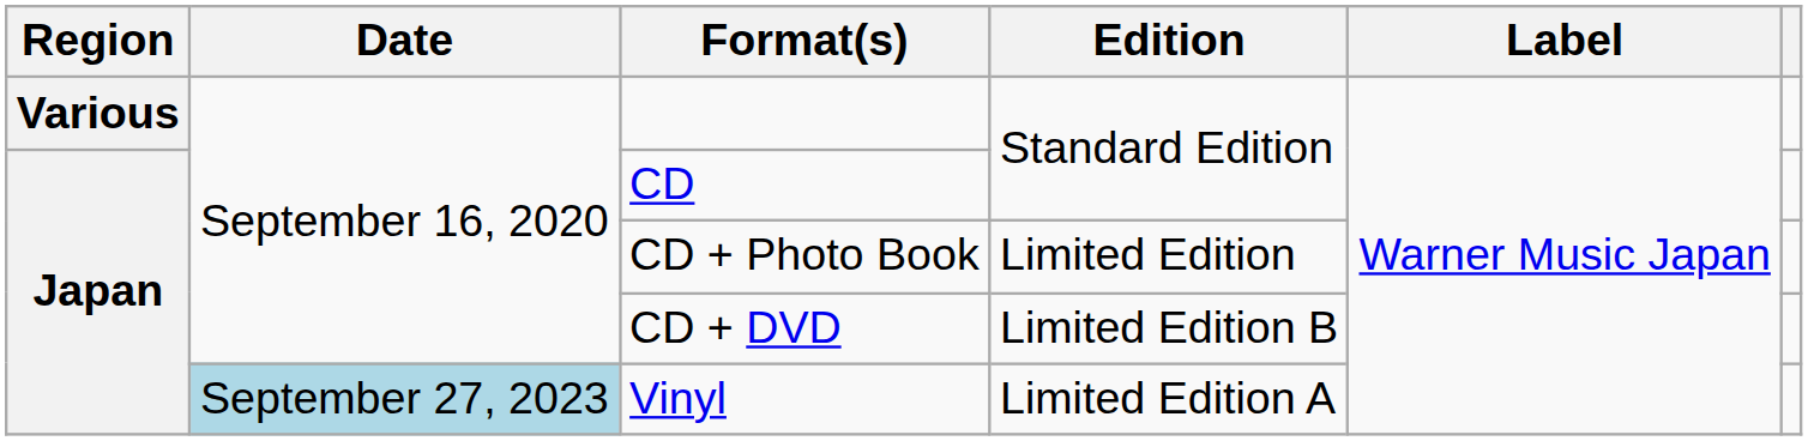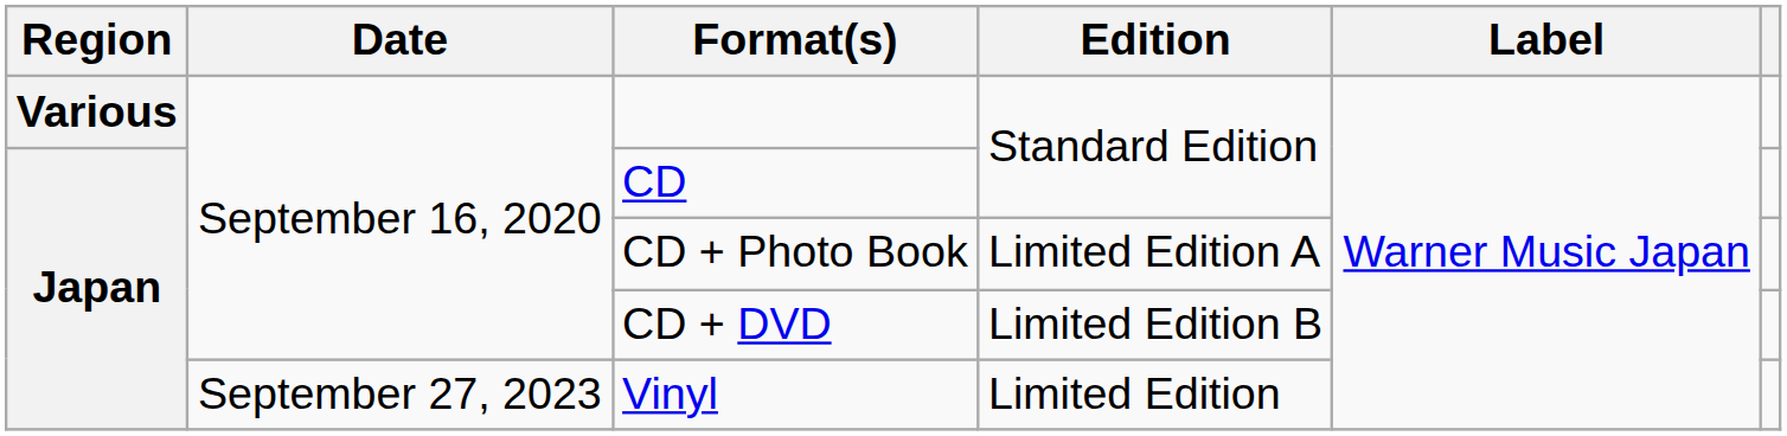 <table class="wikitable plainrowheaders" border="1">
 <tr>
 <th>Region</th>
 <th>Date</th>
 <th>Format(s)</th>
 <th>Edition</th>
 <th>Label</th>
 <th></th>
 </tr>
 <tr>
 <th scope="row">Various</th>
 <td rowspan="4">September 16, 2020</td>
 <td></td>
 <td rowspan="2">Standard Edition</td>
 <td rowspan="5"><a href='#'>Warner Music Japan</a></td>
 <td style="text-align:center;"></td>
 </tr>
 <tr>
 <th scope="row" rowspan="4">Japan</th>
 <td><a href='#'>CD</a></td>
 <td style="text-align:center;"></td>
 </tr>
 <tr>
 <td>CD + Photo Book</td>
-<td>Limited Edition</td>
+<td>Limited Edition A</td>
 <td style="text-align:center;"></td>
 </tr>
 <tr>
 <td>CD + <a href='#'>DVD</a></td>
 <td>Limited Edition B</td>
 <td style="text-align:center;"></td>
 </tr>
 <tr>
-<td style="background: lightblue;">September 27, 2023</td>
+<td>September 27, 2023</td>
 <td><a href='#'>Vinyl</a></td>
-<td>Limited Edition A</td>
+<td>Limited Edition</td>
 <td style="text-align:center;"></td>
 </tr>
 </table>
